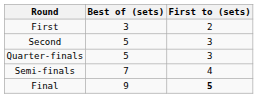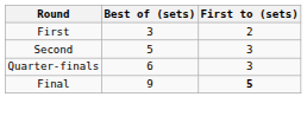 <table class="wikitable" style="text-align:center">
 <tr>
 <th>Round</th>
 <th>Best of (sets)</th>
 <th>First to (sets)</th>
 </tr>
 <tr>
 <td>First</td>
 <td>3</td>
 <td>2</td>
 </tr>
 <tr>
 <td>Second</td>
 <td>5</td>
 <td>3</td>
 </tr>
 <tr>
 <td>Quarter-finals</td>
-<td>5</td>
+<td>6</td>
 <td>3</td>
-</tr>
-<tr>
-<td>Semi-finals</td>
-<td>7</td>
-<td>4</td>
 </tr>
 <tr>
 <td>Final</td>
 <td>9</td>
 <td><strong>5</strong></td>
 </tr>
 </table>
